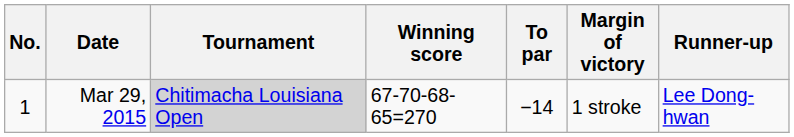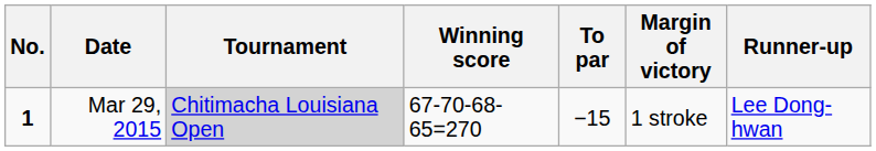 <table class="wikitable" style="font-size:95%;">
 <tr>
 <th>No.</th>
 <th>Date</th>
 <th>Tournament</th>
 <th>Winning score</th>
 <th>To par</th>
 <th>Margin of<br>victory</th>
 <th>Runner-up</th>
 </tr>
 <tr>
-<td align=center>1</td>
+<td align=center><strong>1</strong></td>
 <td align=right>Mar 29, <a href='#'>2015</a></td>
 <td style="background: lightgrey;"><a href='#'>Chitimacha Louisiana Open</a></td>
 <td>67-70-68-65=270</td>
-<td align=center>−14</td>
+<td align=center>−15</td>
 <td>1 stroke</td>
 <td> <a href='#'>Lee Dong-hwan</a></td>
 </tr>
 </table>
